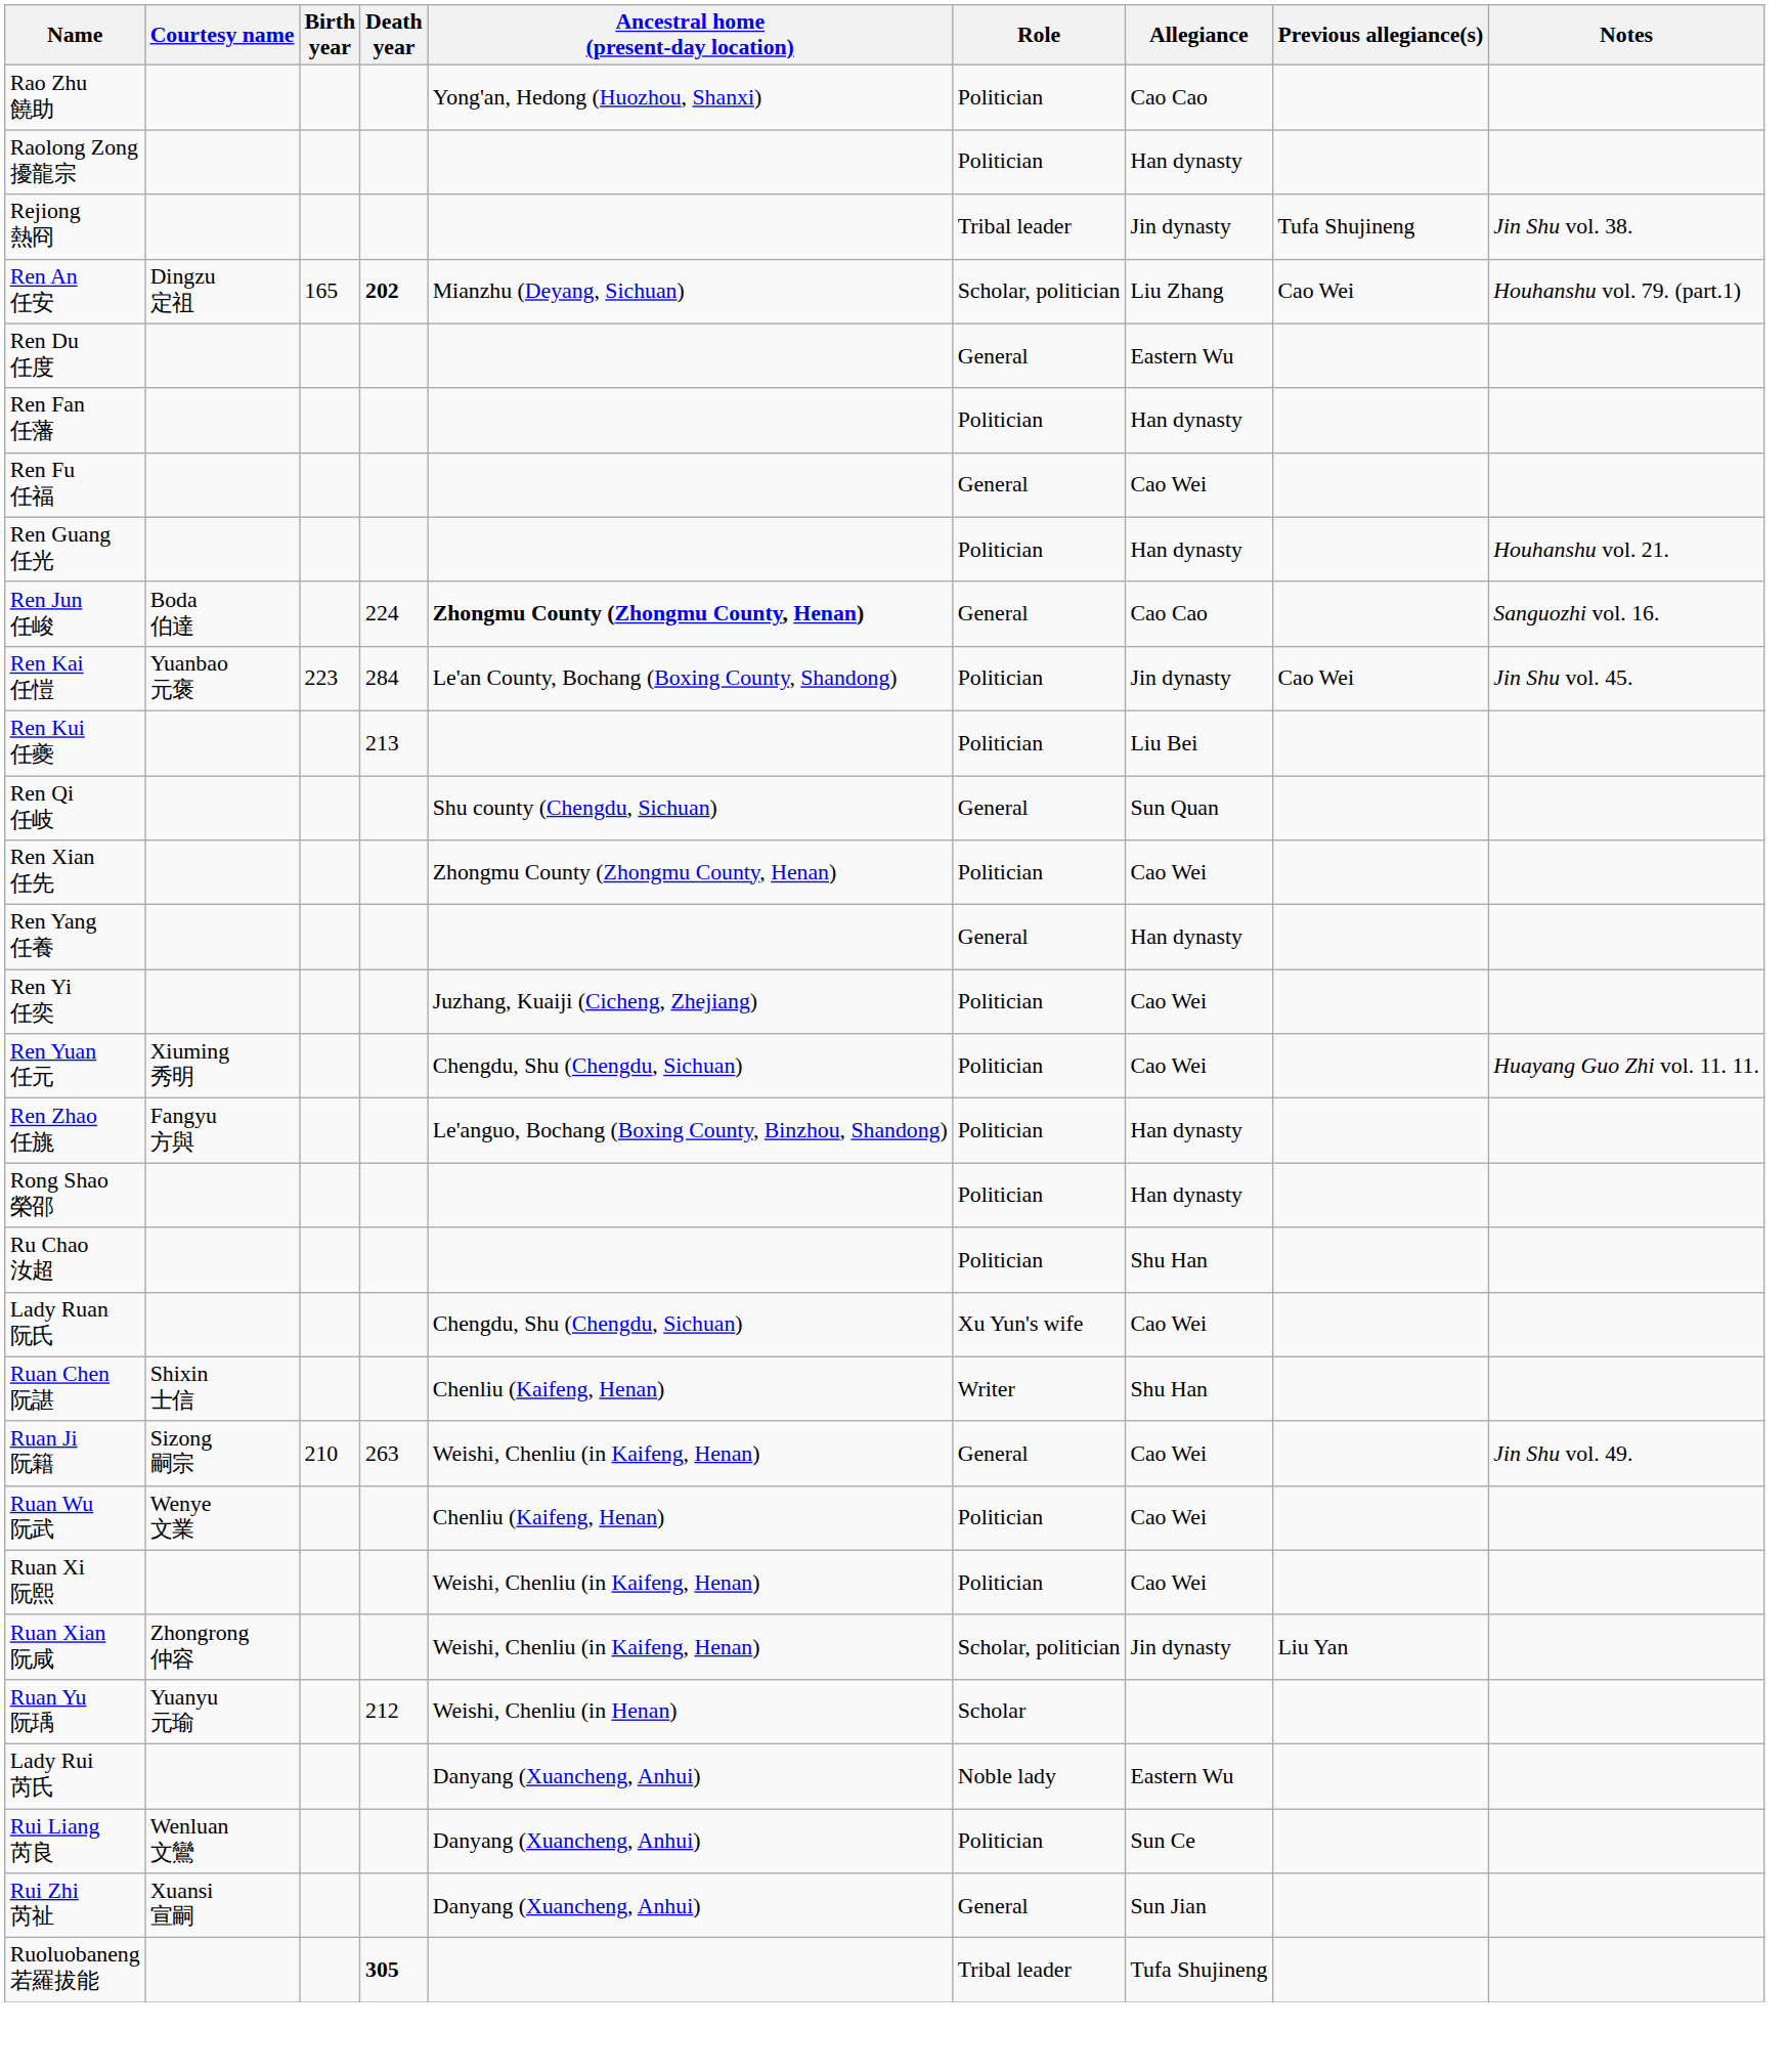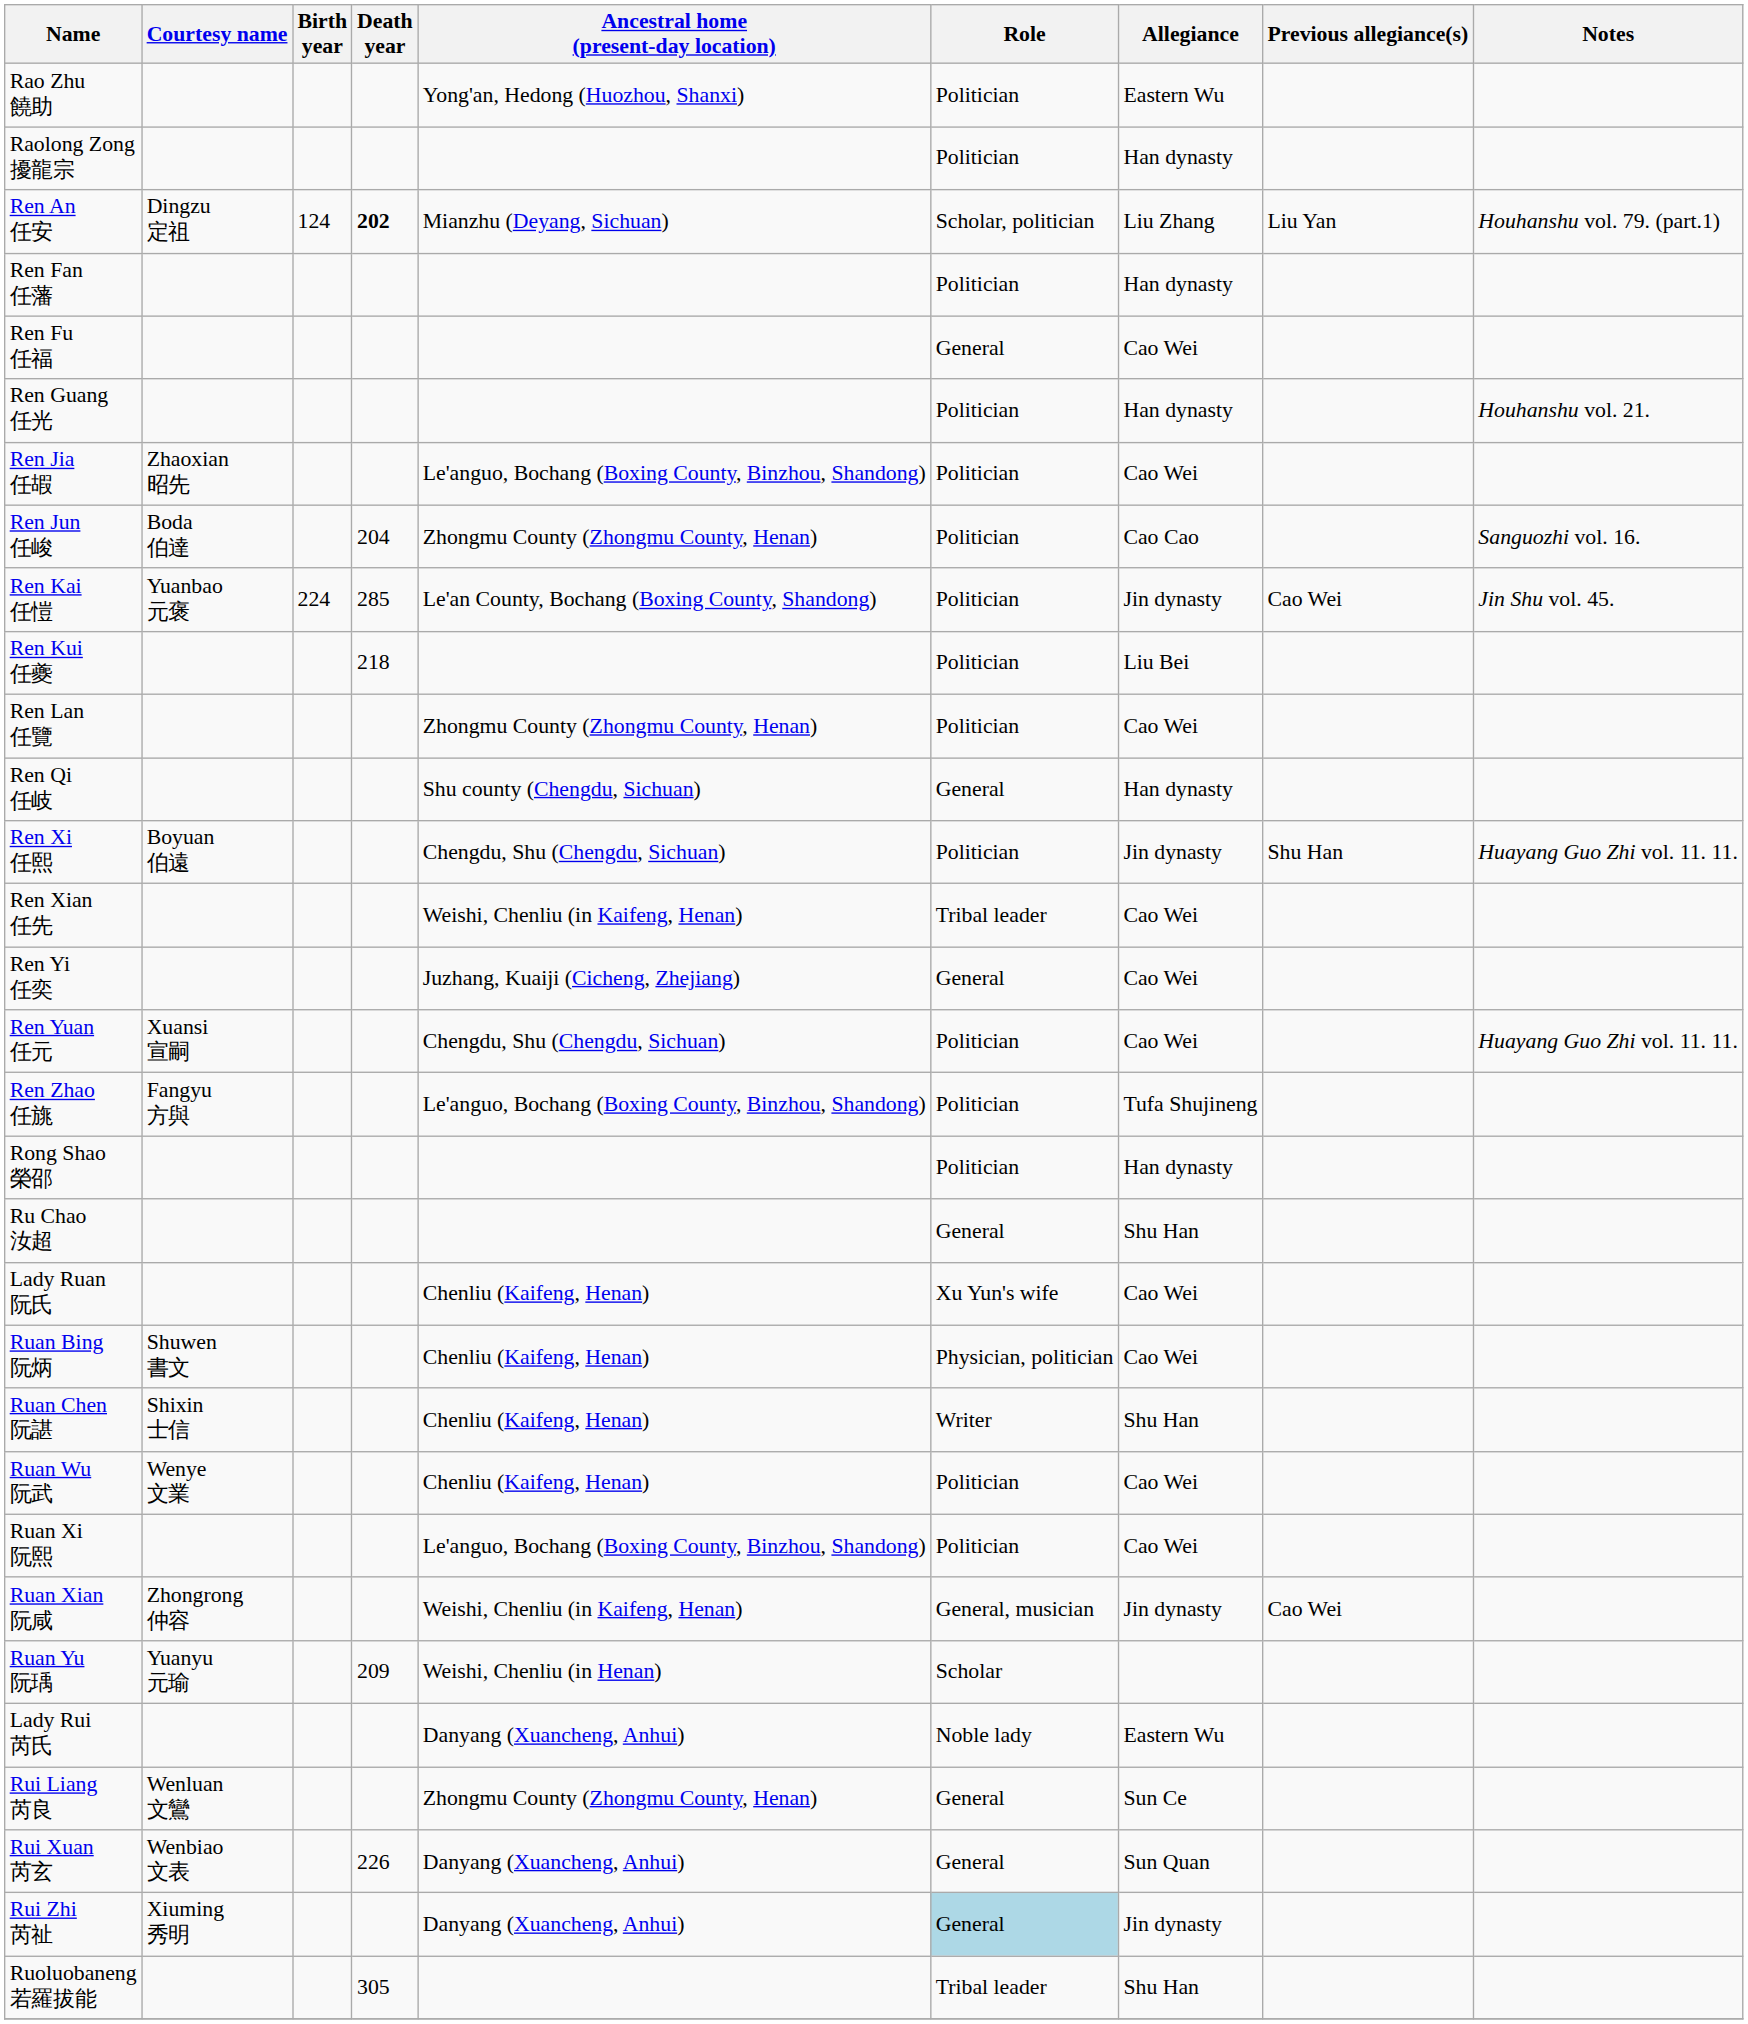 <table class="wikitable sortable">
 <tr>
 <th>Name</th>
 <th><a href='#'>Courtesy name</a></th>
 <th>Birth<br>year</th>
 <th>Death<br>year</th>
 <th><a href='#'>Ancestral home<br>(present-day location)</a></th>
 <th>Role</th>
 <th>Allegiance</th>
 <th>Previous allegiance(s)</th>
 <th>Notes</th>
 </tr>
 <tr>
 <td>Rao Zhu<br>饒助</td>
 <td></td>
 <td></td>
 <td></td>
 <td>Yong'an, Hedong (<a href='#'>Huozhou</a>, <a href='#'>Shanxi</a>)</td>
 <td>Politician</td>
-<td>Cao Cao</td>
+<td>Eastern Wu</td>
 <td></td>
 <td></td>
 </tr>
 <tr>
 <td>Raolong Zong<br>擾龍宗</td>
 <td></td>
 <td></td>
 <td></td>
 <td></td>
 <td>Politician</td>
 <td>Han dynasty</td>
 <td></td>
 <td></td>
 </tr>
 <tr>
-<td>Rejiong<br>熱冏</td>
-<td></td>
-<td></td>
-<td></td>
-<td></td>
-<td>Tribal leader</td>
-<td>Jin dynasty</td>
-<td>Tufa Shujineng</td>
-<td><em>Jin Shu</em> vol. 38.</td>
-</tr>
-<tr>
 <td><a href='#'>Ren An</a><br>任安</td>
 <td>Dingzu<br>定祖</td>
-<td>165</td>
+<td>124</td>
 <td><strong>202</strong></td>
 <td>Mianzhu (<a href='#'>Deyang</a>, <a href='#'>Sichuan</a>)</td>
 <td>Scholar, politician</td>
 <td>Liu Zhang</td>
-<td>Cao Wei</td>
+<td>Liu Yan</td>
 <td><em>Houhanshu</em> vol. 79. (part.1)</td>
-</tr>
-<tr>
-<td>Ren Du<br>任度</td>
-<td></td>
-<td></td>
-<td></td>
-<td></td>
-<td>General</td>
-<td>Eastern Wu</td>
-<td></td>
-<td></td>
 </tr>
 <tr>
 <td>Ren Fan<br>任藩</td>
 <td></td>
 <td></td>
 <td></td>
 <td></td>
 <td>Politician</td>
 <td>Han dynasty</td>
 <td></td>
 <td></td>
 </tr>
 <tr>
 <td>Ren Fu<br>任福</td>
 <td></td>
 <td></td>
 <td></td>
 <td></td>
 <td>General</td>
 <td>Cao Wei</td>
 <td></td>
 <td></td>
 </tr>
 <tr>
 <td>Ren Guang<br>任光</td>
 <td></td>
 <td></td>
 <td></td>
 <td></td>
 <td>Politician</td>
 <td>Han dynasty</td>
 <td></td>
 <td><em>Houhanshu</em> vol. 21.</td>
 </tr>
 <tr>
+<td><a href='#'>Ren Jia</a><br>任嘏</td>
+<td>Zhaoxian<br>昭先</td>
+<td></td>
+<td></td>
+<td>Le'anguo, Bochang (<a href='#'>Boxing County</a>, <a href='#'>Binzhou</a>, <a href='#'>Shandong</a>)</td>
+<td>Politician</td>
+<td>Cao Wei</td>
+<td></td>
+<td></td>
+</tr>
+<tr>
 <td><a href='#'>Ren Jun</a><br>任峻</td>
 <td>Boda<br>伯達</td>
 <td></td>
-<td>224</td>
-<td><strong>Zhongmu County (<a href='#'>Zhongmu County</a>, <a href='#'>Henan</a>)</strong></td>
-<td>General</td>
+<td>204</td>
+<td>Zhongmu County (<a href='#'>Zhongmu County</a>, <a href='#'>Henan</a>)</td>
+<td>Politician</td>
 <td>Cao Cao</td>
 <td></td>
 <td><em>Sanguozhi</em> vol. 16.</td>
 </tr>
 <tr>
 <td><a href='#'>Ren Kai</a><br>任愷</td>
 <td>Yuanbao<br>元褒</td>
-<td>223</td>
-<td>284</td>
+<td>224</td>
+<td>285</td>
 <td>Le'an County, Bochang (<a href='#'>Boxing County</a>, <a href='#'>Shandong</a>)</td>
 <td>Politician</td>
 <td>Jin dynasty</td>
 <td>Cao Wei</td>
 <td><em>Jin Shu</em> vol. 45.</td>
 </tr>
 <tr>
 <td><a href='#'>Ren Kui</a><br>任夔</td>
 <td></td>
 <td></td>
-<td>213</td>
+<td>218</td>
 <td></td>
 <td>Politician</td>
 <td>Liu Bei</td>
+<td></td>
+<td></td>
+</tr>
+<tr>
+<td>Ren Lan<br>任覽</td>
+<td></td>
+<td></td>
+<td></td>
+<td>Zhongmu County (<a href='#'>Zhongmu County</a>, <a href='#'>Henan</a>)</td>
+<td>Politician</td>
+<td>Cao Wei</td>
 <td></td>
 <td></td>
 </tr>
 <tr>
 <td>Ren Qi<br>任岐</td>
 <td></td>
 <td></td>
 <td></td>
 <td>Shu county (<a href='#'>Chengdu</a>, <a href='#'>Sichuan</a>)</td>
 <td>General</td>
-<td>Sun Quan</td>
+<td>Han dynasty</td>
 <td></td>
 <td></td>
+</tr>
+<tr>
+<td><a href='#'>Ren Xi</a><br>任熙</td>
+<td>Boyuan<br>伯遠</td>
+<td></td>
+<td></td>
+<td>Chengdu, Shu (<a href='#'>Chengdu</a>, <a href='#'>Sichuan</a>)</td>
+<td>Politician</td>
+<td>Jin dynasty</td>
+<td>Shu Han</td>
+<td><em>Huayang Guo Zhi</em> vol. 11. 11.</td>
 </tr>
 <tr>
 <td>Ren Xian<br>任先</td>
 <td></td>
 <td></td>
 <td></td>
-<td>Zhongmu County (<a href='#'>Zhongmu County</a>, <a href='#'>Henan</a>)</td>
-<td>Politician</td>
+<td>Weishi, Chenliu (in <a href='#'>Kaifeng</a>, <a href='#'>Henan</a>)</td>
+<td>Tribal leader</td>
 <td>Cao Wei</td>
-<td></td>
-<td></td>
-</tr>
-<tr>
-<td>Ren Yang<br>任養</td>
-<td></td>
-<td></td>
-<td></td>
-<td></td>
-<td>General</td>
-<td>Han dynasty</td>
 <td></td>
 <td></td>
 </tr>
 <tr>
 <td>Ren Yi<br>任奕</td>
 <td></td>
 <td></td>
 <td></td>
 <td>Juzhang, Kuaiji (<a href='#'>Cicheng</a>, <a href='#'>Zhejiang</a>)</td>
-<td>Politician</td>
+<td>General</td>
 <td>Cao Wei</td>
 <td></td>
 <td></td>
 </tr>
 <tr>
 <td><a href='#'>Ren Yuan</a><br>任元</td>
-<td>Xiuming<br>秀明</td>
+<td>Xuansi<br>宣嗣</td>
 <td></td>
 <td></td>
 <td>Chengdu, Shu (<a href='#'>Chengdu</a>, <a href='#'>Sichuan</a>)</td>
 <td>Politician</td>
 <td>Cao Wei</td>
 <td></td>
 <td><em>Huayang Guo Zhi</em> vol. 11. 11.</td>
 </tr>
 <tr>
 <td><a href='#'>Ren Zhao</a><br>任旐</td>
 <td>Fangyu<br>方與</td>
 <td></td>
 <td></td>
 <td>Le'anguo, Bochang (<a href='#'>Boxing County</a>, <a href='#'>Binzhou</a>, <a href='#'>Shandong</a>)</td>
 <td>Politician</td>
-<td>Han dynasty</td>
+<td>Tufa Shujineng</td>
 <td></td>
 <td></td>
 </tr>
 <tr>
 <td>Rong Shao<br>榮邵</td>
 <td></td>
 <td></td>
 <td></td>
 <td></td>
 <td>Politician</td>
 <td>Han dynasty</td>
 <td></td>
 <td></td>
 </tr>
 <tr>
 <td>Ru Chao<br>汝超</td>
 <td></td>
 <td></td>
 <td></td>
 <td></td>
-<td>Politician</td>
+<td>General</td>
 <td>Shu Han</td>
 <td></td>
 <td></td>
 </tr>
 <tr>
 <td>Lady Ruan<br>阮氏</td>
 <td></td>
 <td></td>
 <td></td>
-<td>Chengdu, Shu (<a href='#'>Chengdu</a>, <a href='#'>Sichuan</a>)</td>
+<td>Chenliu (<a href='#'>Kaifeng</a>, <a href='#'>Henan</a>)</td>
 <td>Xu Yun's wife</td>
+<td>Cao Wei</td>
+<td></td>
+<td></td>
+</tr>
+<tr>
+<td><a href='#'>Ruan Bing</a><br>阮炳</td>
+<td>Shuwen<br>書文</td>
+<td></td>
+<td></td>
+<td>Chenliu (<a href='#'>Kaifeng</a>, <a href='#'>Henan</a>)</td>
+<td>Physician, politician</td>
 <td>Cao Wei</td>
 <td></td>
 <td></td>
 </tr>
 <tr>
 <td><a href='#'>Ruan Chen</a><br>阮諶</td>
 <td>Shixin<br>士信</td>
 <td></td>
 <td></td>
 <td>Chenliu (<a href='#'>Kaifeng</a>, <a href='#'>Henan</a>)</td>
 <td>Writer</td>
 <td>Shu Han</td>
 <td></td>
 <td></td>
-</tr>
-<tr>
-<td><a href='#'>Ruan Ji</a><br>阮籍</td>
-<td>Sizong<br>嗣宗</td>
-<td>210</td>
-<td>263</td>
-<td>Weishi, Chenliu (in <a href='#'>Kaifeng</a>, <a href='#'>Henan</a>)</td>
-<td>General</td>
-<td>Cao Wei</td>
-<td></td>
-<td><em>Jin Shu</em> vol. 49.</td>
 </tr>
 <tr>
 <td><a href='#'>Ruan Wu</a><br>阮武</td>
 <td>Wenye<br>文業</td>
 <td></td>
 <td></td>
 <td>Chenliu (<a href='#'>Kaifeng</a>, <a href='#'>Henan</a>)</td>
 <td>Politician</td>
 <td>Cao Wei</td>
 <td></td>
 <td></td>
 </tr>
 <tr>
 <td>Ruan Xi<br>阮熙</td>
 <td></td>
 <td></td>
 <td></td>
-<td>Weishi, Chenliu (in <a href='#'>Kaifeng</a>, <a href='#'>Henan</a>)</td>
+<td>Le'anguo, Bochang (<a href='#'>Boxing County</a>, <a href='#'>Binzhou</a>, <a href='#'>Shandong</a>)</td>
 <td>Politician</td>
 <td>Cao Wei</td>
 <td></td>
 <td></td>
 </tr>
 <tr>
 <td><a href='#'>Ruan Xian</a><br>阮咸</td>
 <td>Zhongrong<br>仲容</td>
 <td></td>
 <td></td>
 <td>Weishi, Chenliu (in <a href='#'>Kaifeng</a>, <a href='#'>Henan</a>)</td>
-<td>Scholar, politician</td>
+<td>General, musician</td>
 <td>Jin dynasty</td>
-<td>Liu Yan</td>
+<td>Cao Wei</td>
 <td></td>
 </tr>
 <tr>
 <td><a href='#'>Ruan Yu</a><br>阮瑀</td>
 <td>Yuanyu<br>元瑜</td>
 <td></td>
-<td>212</td>
+<td>209</td>
 <td>Weishi, Chenliu (in <a href='#'>Henan</a>)</td>
 <td>Scholar</td>
 <td></td>
 <td></td>
 <td></td>
 </tr>
 <tr>
 <td>Lady Rui<br>芮氏</td>
 <td></td>
 <td></td>
 <td></td>
 <td>Danyang (<a href='#'>Xuancheng</a>, <a href='#'>Anhui</a>)</td>
 <td>Noble lady</td>
 <td>Eastern Wu</td>
 <td></td>
 <td></td>
 </tr>
 <tr>
 <td><a href='#'>Rui Liang</a><br>芮良</td>
 <td>Wenluan<br>文鸞</td>
 <td></td>
 <td></td>
-<td>Danyang (<a href='#'>Xuancheng</a>, <a href='#'>Anhui</a>)</td>
-<td>Politician</td>
+<td>Zhongmu County (<a href='#'>Zhongmu County</a>, <a href='#'>Henan</a>)</td>
+<td>General</td>
 <td>Sun Ce</td>
 <td></td>
 <td></td>
 </tr>
 <tr>
+<td><a href='#'>Rui Xuan</a><br>芮玄</td>
+<td>Wenbiao<br>文表</td>
+<td></td>
+<td>226</td>
+<td>Danyang (<a href='#'>Xuancheng</a>, <a href='#'>Anhui</a>)</td>
+<td>General</td>
+<td>Sun Quan</td>
+<td></td>
+<td></td>
+</tr>
+<tr>
 <td><a href='#'>Rui Zhi</a><br>芮祉</td>
-<td>Xuansi<br>宣嗣</td>
+<td>Xiuming<br>秀明</td>
 <td></td>
 <td></td>
 <td>Danyang (<a href='#'>Xuancheng</a>, <a href='#'>Anhui</a>)</td>
-<td>General</td>
-<td>Sun Jian</td>
+<td style="background: lightblue;">General</td>
+<td>Jin dynasty</td>
 <td></td>
 <td></td>
 </tr>
 <tr>
 <td>Ruoluobaneng<br>若羅拔能</td>
 <td></td>
 <td></td>
-<td><strong>305</strong></td>
+<td>305</td>
 <td></td>
 <td>Tribal leader</td>
-<td>Tufa Shujineng</td>
+<td>Shu Han</td>
 <td></td>
 <td></td>
 </tr>
 <tr>
 </tr>
 </table>
